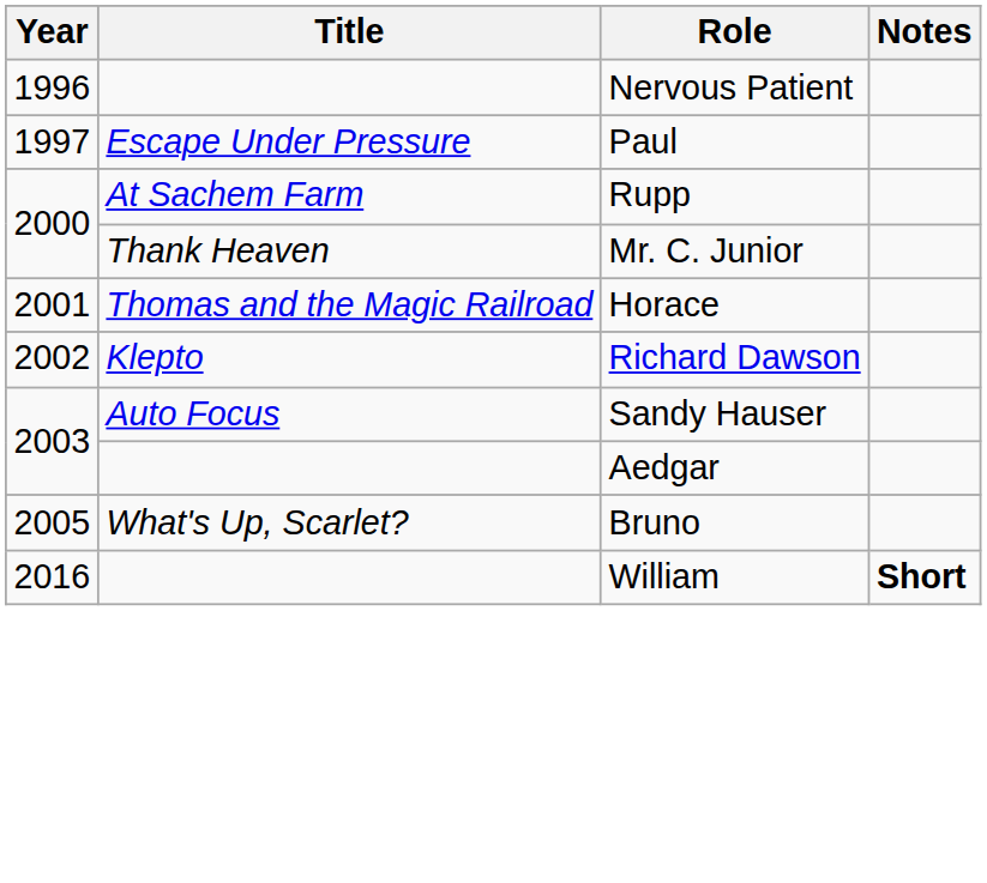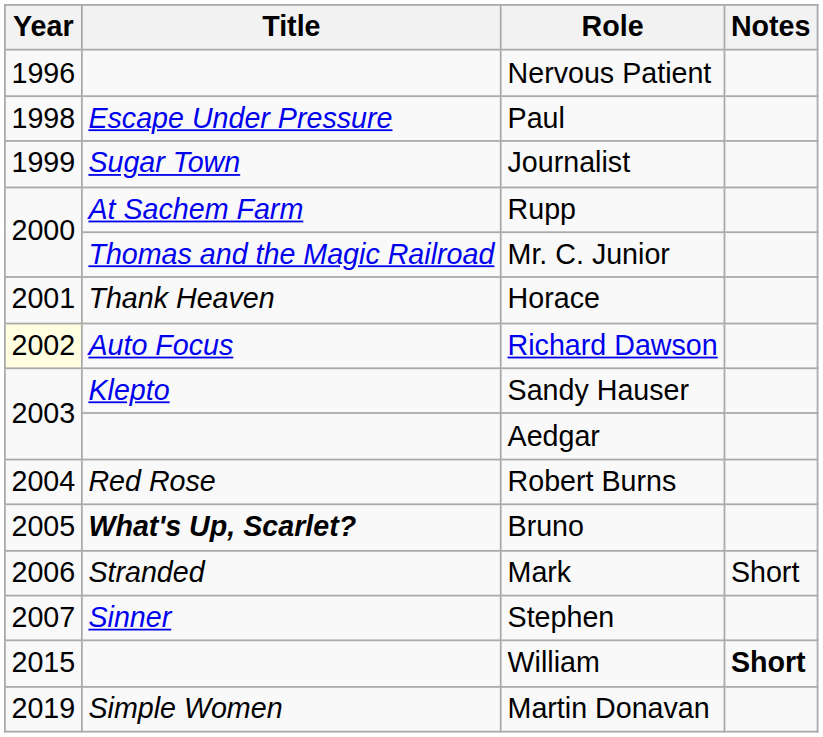 <table class="wikitable sortable">
 <tr>
 <th>Year</th>
 <th>Title</th>
 <th>Role</th>
 <th class="unsortable">Notes</th>
 </tr>
 <tr>
 <td>1996</td>
 <td><em></em></td>
 <td>Nervous Patient</td>
 <td></td>
 </tr>
 <tr>
-<td>1997</td>
+<td>1998</td>
 <td><em><a href='#'>Escape Under Pressure</a></em></td>
 <td>Paul</td>
+<td></td>
+</tr>
+<tr>
+<td>1999</td>
+<td><em><a href='#'>Sugar Town</a></em></td>
+<td>Journalist</td>
 <td></td>
 </tr>
 <tr>
 <td rowspan=2>2000</td>
 <td><em><a href='#'>At Sachem Farm</a></em></td>
 <td>Rupp</td>
 <td></td>
 </tr>
 <tr>
-<td><em>Thank Heaven</em></td>
+<td><em><a href='#'>Thomas and the Magic Railroad</a></em></td>
 <td>Mr. C. Junior</td>
 <td></td>
 </tr>
 <tr>
 <td>2001</td>
-<td><em><a href='#'>Thomas and the Magic Railroad</a></em></td>
+<td><em>Thank Heaven</em></td>
 <td>Horace</td>
 <td></td>
 </tr>
 <tr>
-<td>2002</td>
-<td><em><a href='#'>Klepto</a></em></td>
+<td style="background: lightyellow;">2002</td>
+<td><em><a href='#'>Auto Focus</a></em></td>
 <td><a href='#'>Richard Dawson</a></td>
 <td></td>
 </tr>
 <tr>
 <td rowspan=2>2003</td>
-<td><em><a href='#'>Auto Focus</a></em></td>
+<td><em><a href='#'>Klepto</a></em></td>
 <td>Sandy Hauser</td>
 <td></td>
 </tr>
 <tr>
 <td><em></em></td>
 <td>Aedgar</td>
 <td></td>
 </tr>
 <tr>
+<td>2004</td>
+<td><em>Red Rose</em></td>
+<td>Robert Burns</td>
+<td></td>
+</tr>
+<tr>
 <td>2005</td>
-<td><em>What's Up, Scarlet?</em></td>
+<td><strong><em>What's Up, Scarlet?</em></strong></td>
 <td>Bruno</td>
 <td></td>
 </tr>
 <tr>
-<td>2016</td>
+<td>2006</td>
+<td><em>Stranded</em></td>
+<td>Mark</td>
+<td>Short</td>
+</tr>
+<tr>
+<td>2007</td>
+<td><em><a href='#'>Sinner</a></em></td>
+<td>Stephen</td>
+<td></td>
+</tr>
+<tr>
+<td>2015</td>
 <td><em></em></td>
 <td>William</td>
 <td><strong>Short</strong></td>
 </tr>
+<tr>
+<td>2019</td>
+<td><em>Simple Women</em></td>
+<td>Martin Donavan</td>
+<td></td>
+</tr>
 </table>
